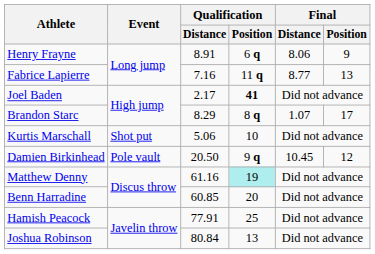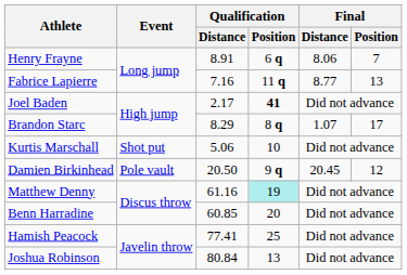 <table class=wikitable style="font-size:90%">
 <tr>
 <th rowspan="2">Athlete</th>
 <th rowspan="2">Event</th>
 <th colspan="2">Qualification</th>
 <th colspan="2">Final</th>
 </tr>
 <tr style="font-size:95%">
 <th>Distance</th>
 <th>Position</th>
 <th>Distance</th>
 <th>Position</th>
 </tr>
 <tr align=center>
 <td align=left><a href='#'>Henry Frayne</a></td>
 <td align=left rowspan=2><a href='#'>Long jump</a></td>
 <td>8.91</td>
 <td>6 <strong>q</strong></td>
 <td>8.06</td>
-<td>9</td>
+<td>7</td>
 </tr>
 <tr align=center>
 <td align=left><a href='#'>Fabrice Lapierre</a></td>
 <td>7.16</td>
 <td>11 <strong>q</strong></td>
 <td>8.77</td>
 <td>13</td>
 </tr>
 <tr align=center>
 <td align=left><a href='#'>Joel Baden</a></td>
 <td align=left rowspan=2><a href='#'>High jump</a></td>
 <td>2.17</td>
 <td><strong>41</strong></td>
 <td colspan=2>Did not advance</td>
 </tr>
 <tr align=center>
 <td align=left><a href='#'>Brandon Starc</a></td>
 <td>8.29</td>
 <td>8 <strong>q</strong></td>
 <td>1.07</td>
 <td>17</td>
 </tr>
 <tr align=center>
 <td align=left><a href='#'>Kurtis Marschall</a></td>
 <td align=left><a href='#'>Shot put</a></td>
 <td>5.06</td>
 <td>10</td>
 <td colspan=2>Did not advance</td>
 </tr>
 <tr align=center>
 <td align=left><a href='#'>Damien Birkinhead</a></td>
 <td align=left><a href='#'>Pole vault</a></td>
 <td>20.50</td>
 <td>9 <strong>q</strong></td>
-<td>10.45</td>
+<td>20.45</td>
 <td>12</td>
 </tr>
 <tr align=center>
 <td align=left><a href='#'>Matthew Denny</a></td>
 <td align=left rowspan=2><a href='#'>Discus throw</a></td>
 <td>61.16</td>
 <td style="background: paleturquoise;">19</td>
 <td colspan=2>Did not advance</td>
 </tr>
 <tr align=center>
 <td align=left><a href='#'>Benn Harradine</a></td>
 <td>60.85</td>
 <td>20</td>
 <td colspan=2>Did not advance</td>
 </tr>
 <tr align=center>
 <td align=left><a href='#'>Hamish Peacock</a></td>
 <td align=left rowspan=2><a href='#'>Javelin throw</a></td>
-<td>77.91</td>
+<td>77.41</td>
 <td>25</td>
 <td colspan=2>Did not advance</td>
 </tr>
 <tr align=center>
 <td align=left><a href='#'>Joshua Robinson</a></td>
 <td>80.84</td>
 <td>13</td>
 <td colspan=2>Did not advance</td>
 </tr>
 </table>
